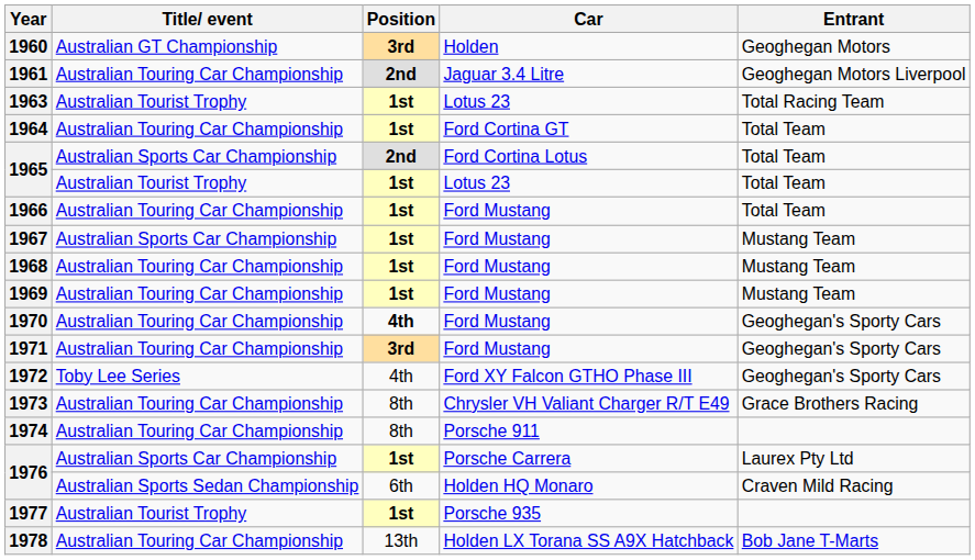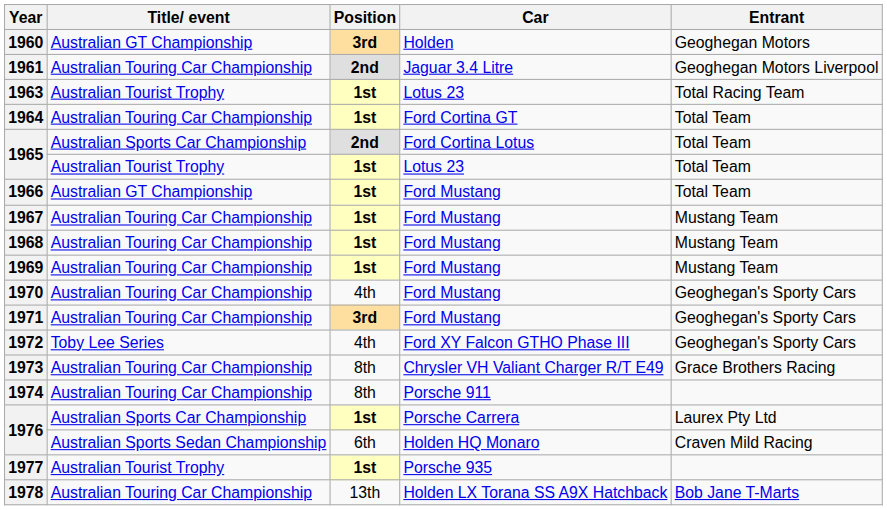 <table class="wikitable" style="font-size: 95%;">
 <tr>
 <th>Year</th>
 <th>Title/ event</th>
 <th>Position</th>
 <th>Car</th>
 <th>Entrant</th>
 </tr>
 <tr>
 <th>1960</th>
 <td><a href='#'>Australian GT Championship</a></td>
 <td align="center" style="background:#ffdf9f;"><strong>3rd</strong></td>
 <td><a href='#'>Holden</a></td>
 <td>Geoghegan Motors</td>
 </tr>
 <tr>
 <th>1961</th>
 <td><a href='#'>Australian Touring Car Championship</a></td>
 <td align="center" style="background:#dfdfdf;"><strong>2nd</strong></td>
 <td><a href='#'>Jaguar 3.4 Litre</a></td>
 <td>Geoghegan Motors Liverpool</td>
 </tr>
 <tr>
 <th>1963</th>
 <td><a href='#'>Australian Tourist Trophy</a></td>
 <td align="center" style="background:#ffffbf;"><strong>1st</strong></td>
 <td><a href='#'>Lotus 23</a></td>
 <td>Total Racing Team</td>
 </tr>
 <tr>
 <th>1964</th>
 <td><a href='#'>Australian Touring Car Championship</a></td>
 <td align="center" style="background:#ffffbf;"><strong>1st</strong></td>
 <td><a href='#'>Ford Cortina GT</a></td>
 <td>Total Team</td>
 </tr>
 <tr>
 <th rowspan=2>1965</th>
 <td><a href='#'>Australian Sports Car Championship</a></td>
 <td align="center" style="background:#dfdfdf;"><strong>2nd</strong></td>
 <td><a href='#'>Ford Cortina Lotus</a></td>
 <td>Total Team</td>
 </tr>
 <tr>
 <td><a href='#'>Australian Tourist Trophy</a></td>
 <td align="center" style="background:#ffffbf;"><strong>1st</strong></td>
 <td><a href='#'>Lotus 23</a></td>
 <td>Total Team</td>
 </tr>
 <tr>
 <th>1966</th>
-<td><a href='#'>Australian Touring Car Championship</a></td>
+<td><a href='#'>Australian GT Championship</a></td>
 <td align="center" style="background:#ffffbf;"><strong>1st</strong></td>
 <td><a href='#'>Ford Mustang</a></td>
 <td>Total Team</td>
 </tr>
 <tr>
 <th>1967</th>
-<td><a href='#'>Australian Sports Car Championship</a></td>
+<td><a href='#'>Australian Touring Car Championship</a></td>
 <td align="center" style="background:#ffffbf;"><strong>1st</strong></td>
 <td><a href='#'>Ford Mustang</a></td>
 <td>Mustang Team</td>
 </tr>
 <tr>
 <th>1968</th>
 <td><a href='#'>Australian Touring Car Championship</a></td>
 <td align="center" style="background:#ffffbf;"><strong>1st</strong></td>
 <td><a href='#'>Ford Mustang</a></td>
 <td>Mustang Team</td>
 </tr>
 <tr>
 <th>1969</th>
 <td><a href='#'>Australian Touring Car Championship</a></td>
 <td align="center" style="background:#ffffbf;"><strong>1st</strong></td>
 <td><a href='#'>Ford Mustang</a></td>
 <td>Mustang Team</td>
 </tr>
 <tr>
 <th>1970</th>
 <td><a href='#'>Australian Touring Car Championship</a></td>
-<td align="center"><strong>4th</strong></td>
+<td align="center">4th</td>
 <td><a href='#'>Ford Mustang</a></td>
 <td>Geoghegan's Sporty Cars</td>
 </tr>
 <tr>
 <th>1971</th>
 <td><a href='#'>Australian Touring Car Championship</a></td>
 <td align="center" style="background:#ffdf9f;"><strong>3rd</strong></td>
 <td><a href='#'>Ford Mustang</a></td>
 <td>Geoghegan's Sporty Cars</td>
 </tr>
 <tr>
 <th>1972</th>
 <td><a href='#'>Toby Lee Series</a></td>
 <td align="center">4th</td>
 <td><a href='#'>Ford XY Falcon GTHO Phase III</a></td>
 <td>Geoghegan's Sporty Cars</td>
 </tr>
 <tr>
 <th>1973</th>
 <td><a href='#'>Australian Touring Car Championship</a></td>
 <td align="center">8th</td>
 <td><a href='#'>Chrysler VH Valiant Charger R/T E49</a></td>
 <td>Grace Brothers Racing</td>
 </tr>
 <tr>
 <th>1974</th>
 <td><a href='#'>Australian Touring Car Championship</a></td>
 <td align="center">8th</td>
 <td><a href='#'>Porsche 911</a></td>
 <td></td>
 </tr>
 <tr>
 <th rowspan=2>1976</th>
 <td><a href='#'>Australian Sports Car Championship</a></td>
 <td align="center" style="background:#ffffbf;"><strong>1st</strong></td>
 <td><a href='#'>Porsche Carrera</a></td>
 <td>Laurex Pty Ltd</td>
 </tr>
 <tr>
 <td><a href='#'>Australian Sports Sedan Championship</a></td>
 <td align="center">6th</td>
 <td><a href='#'>Holden HQ Monaro</a></td>
 <td>Craven Mild Racing</td>
 </tr>
 <tr>
 <th>1977</th>
 <td><a href='#'>Australian Tourist Trophy</a></td>
 <td align="center" style="background:#ffffbf;"><strong>1st</strong></td>
 <td><a href='#'>Porsche 935</a></td>
 <td></td>
 </tr>
 <tr>
 <th>1978</th>
 <td><a href='#'>Australian Touring Car Championship</a></td>
 <td align="center">13th</td>
 <td><a href='#'>Holden LX Torana SS A9X Hatchback</a></td>
 <td><a href='#'>Bob Jane T-Marts</a></td>
 </tr>
 </table>
